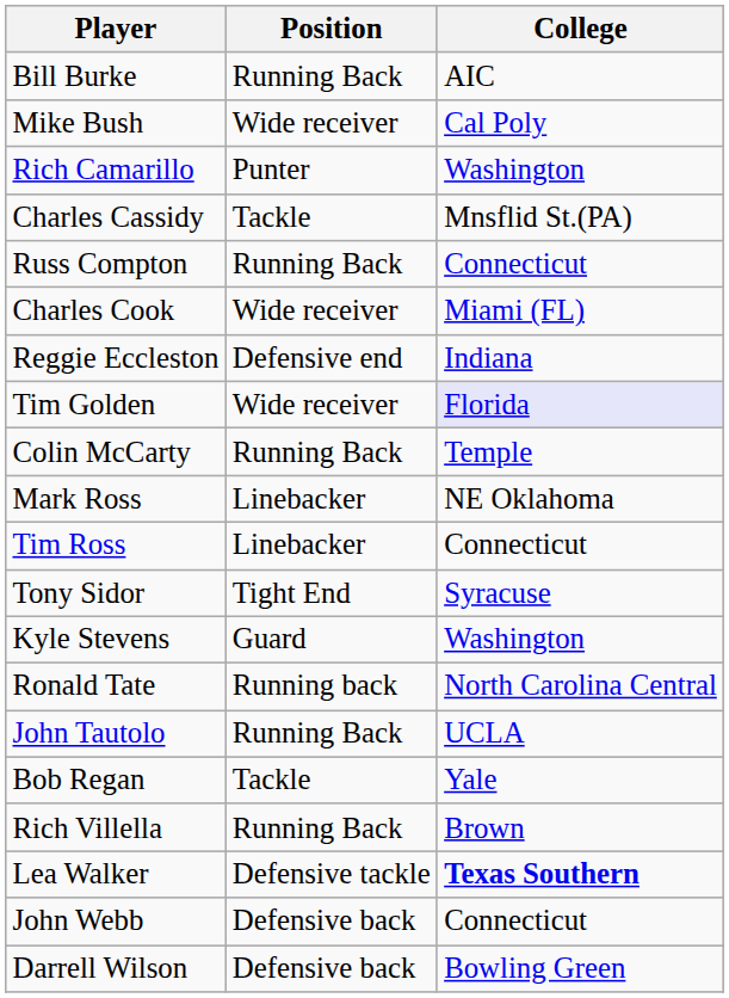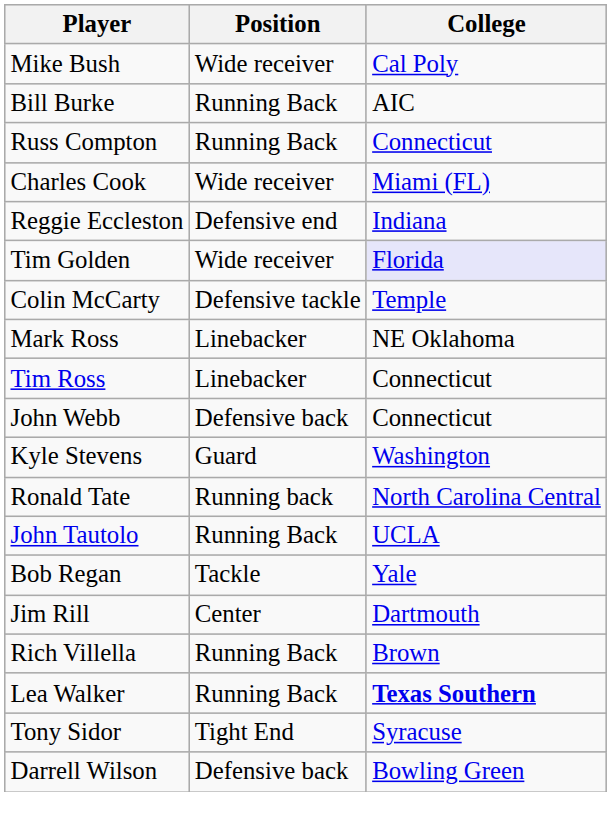 <table class="wikitable">
 <tr>
 <th>Player</th>
 <th>Position</th>
 <th>College</th>
 </tr>
 <tr>
-<td>Bill Burke</td>
-<td>Running Back</td>
-<td>AIC</td>
-</tr>
-<tr>
 <td>Mike Bush</td>
 <td>Wide receiver</td>
 <td><a href='#'>Cal Poly</a></td>
 </tr>
 <tr>
-<td><a href='#'>Rich Camarillo</a></td>
-<td>Punter</td>
-<td><a href='#'>Washington</a></td>
-</tr>
-<tr>
-<td>Charles Cassidy</td>
-<td>Tackle</td>
-<td>Mnsflid St.(PA)</td>
+<td>Bill Burke</td>
+<td>Running Back</td>
+<td>AIC</td>
 </tr>
 <tr>
 <td>Russ Compton</td>
 <td>Running Back</td>
 <td><a href='#'>Connecticut</a></td>
 </tr>
 <tr>
 <td>Charles Cook</td>
 <td>Wide receiver</td>
 <td><a href='#'>Miami (FL)</a></td>
 </tr>
 <tr>
 <td>Reggie Eccleston</td>
 <td>Defensive end</td>
 <td><a href='#'>Indiana</a></td>
 </tr>
 <tr>
 <td>Tim Golden</td>
 <td>Wide receiver</td>
 <td style="background: lavender;"><a href='#'>Florida</a></td>
 </tr>
 <tr>
 <td>Colin McCarty</td>
-<td>Running Back</td>
+<td>Defensive tackle</td>
 <td><a href='#'>Temple</a></td>
 </tr>
 <tr>
 <td>Mark Ross</td>
 <td>Linebacker</td>
 <td>NE Oklahoma</td>
 </tr>
 <tr>
 <td><a href='#'>Tim Ross</a></td>
 <td>Linebacker</td>
 <td>Connecticut</td>
 </tr>
 <tr>
-<td>Tony Sidor</td>
-<td>Tight End</td>
-<td><a href='#'>Syracuse</a></td>
+<td>John Webb</td>
+<td>Defensive back</td>
+<td>Connecticut</td>
 </tr>
 <tr>
 <td>Kyle Stevens</td>
 <td>Guard</td>
 <td><a href='#'>Washington</a></td>
 </tr>
 <tr>
 <td>Ronald Tate</td>
 <td>Running back</td>
 <td><a href='#'>North Carolina Central</a></td>
 </tr>
 <tr>
 <td><a href='#'>John Tautolo</a></td>
 <td>Running Back</td>
 <td><a href='#'>UCLA</a></td>
 </tr>
 <tr>
 <td>Bob Regan</td>
 <td>Tackle</td>
 <td><a href='#'>Yale</a></td>
 </tr>
 <tr>
+<td>Jim Rill</td>
+<td>Center</td>
+<td><a href='#'>Dartmouth</a></td>
+</tr>
+<tr>
 <td>Rich Villella</td>
 <td>Running Back</td>
 <td><a href='#'>Brown</a></td>
 </tr>
 <tr>
 <td>Lea Walker</td>
-<td>Defensive tackle</td>
+<td>Running Back</td>
 <td><strong><a href='#'>Texas Southern</a></strong></td>
 </tr>
 <tr>
-<td>John Webb</td>
-<td>Defensive back</td>
-<td>Connecticut</td>
+<td>Tony Sidor</td>
+<td>Tight End</td>
+<td><a href='#'>Syracuse</a></td>
 </tr>
 <tr>
 <td>Darrell Wilson</td>
 <td>Defensive back</td>
 <td><a href='#'>Bowling Green</a></td>
 </tr>
 </table>
